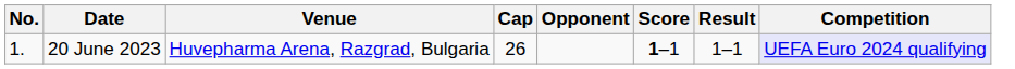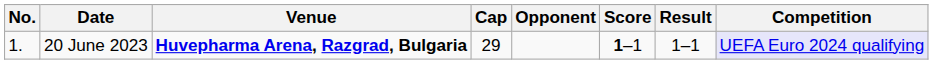 <table class="wikitable">
 <tr>
 <th>No.</th>
 <th>Date</th>
 <th>Venue</th>
 <th>Cap</th>
 <th>Opponent</th>
 <th>Score</th>
 <th>Result</th>
 <th>Competition</th>
 </tr>
 <tr>
 <td>1.</td>
 <td>20 June 2023</td>
-<td><a href='#'>Huvepharma Arena</a>, <a href='#'>Razgrad</a>, Bulgaria</td>
-<td align=center>26</td>
+<td><strong><a href='#'>Huvepharma Arena</a>, <a href='#'>Razgrad</a>, Bulgaria</strong></td>
+<td align=center>29</td>
 <td></td>
 <td align=center><strong>1</strong>–1</td>
 <td align=center>1–1</td>
 <td style="background: lavender;"><a href='#'>UEFA Euro 2024 qualifying</a></td>
 </tr>
 </table>
